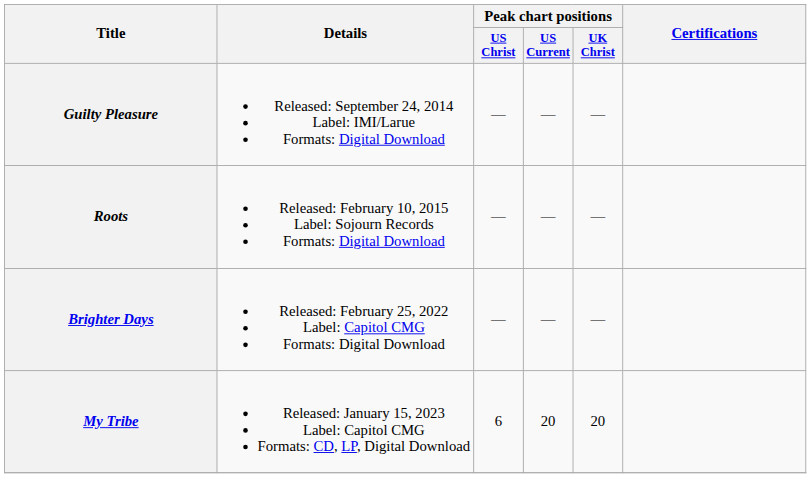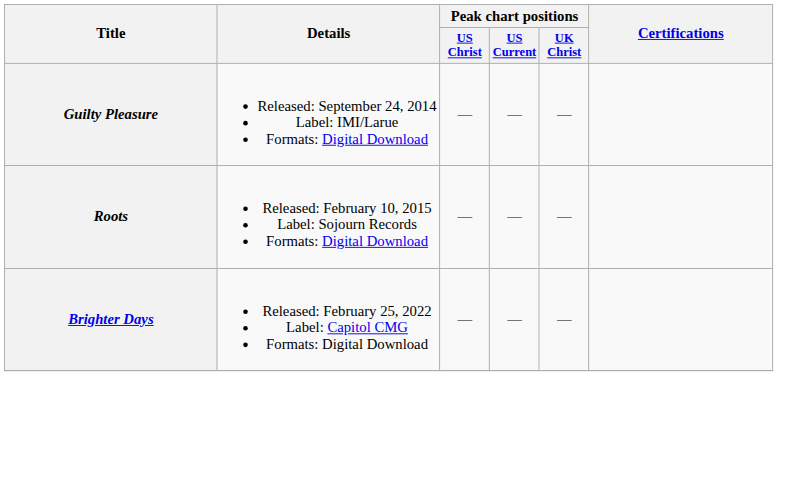 <table class="wikitable plainrowheaders" style="text-align:center;">
 <tr>
 <th rowspan="2" scope="col" style="width:14em;">Title</th>
 <th rowspan="2" scope="col">Details</th>
 <th colspan="3">Peak chart positions</th>
 <th rowspan="2" scope="col" style="width:12em;"><a href='#'>Certifications</a></th>
 </tr>
 <tr>
 <th scope="col" style="width:3.5em;font-size:85%;"><a href='#'>US<br>Christ</a></th>
 <th scope="col" style="width:3.5em;font-size:85%;"><a href='#'>US<br>Current</a></th>
 <th scope="col" style="width:3.5em;font-size:85%;"><a href='#'>UK<br>Christ</a></th>
 </tr>
 <tr>
 <th scope="row"><em>Guilty Pleasure</em></th>
 <td><br><ul><li>Released: September 24, 2014</li><li>Label: IMI/Larue</li><li>Formats: <a href='#'>Digital Download</a></li></ul></td>
 <td>—</td>
 <td>—</td>
 <td>—</td>
 <td></td>
 </tr>
 <tr>
 <th scope="row"><em>Roots</em></th>
 <td><br><ul><li>Released: February 10, 2015</li><li>Label: Sojourn Records</li><li>Formats: <a href='#'>Digital Download</a></li></ul></td>
 <td>—</td>
 <td>—</td>
 <td>—</td>
 <td></td>
 </tr>
 <tr>
 <th scope="row"><em><a href='#'>Brighter Days</a></em></th>
 <td><br><ul><li>Released: February 25, 2022</li><li>Label: <a href='#'>Capitol CMG</a></li><li>Formats: Digital Download</li></ul></td>
 <td>—</td>
 <td>—</td>
 <td>—</td>
 <td></td>
 </tr>
 <tr>
-<th scope="row"><em><a href='#'>My Tribe</a></em></th>
-<td><br><ul><li>Released: January 15, 2023</li><li>Label: Capitol CMG</li><li>Formats: <a href='#'>CD</a>, <a href='#'>LP</a>, Digital Download</li></ul></td>
-<td>6</td>
-<td>20</td>
-<td>20</td>
-<td></td>
-</tr>
-<tr>
 </tr>
 </table>
